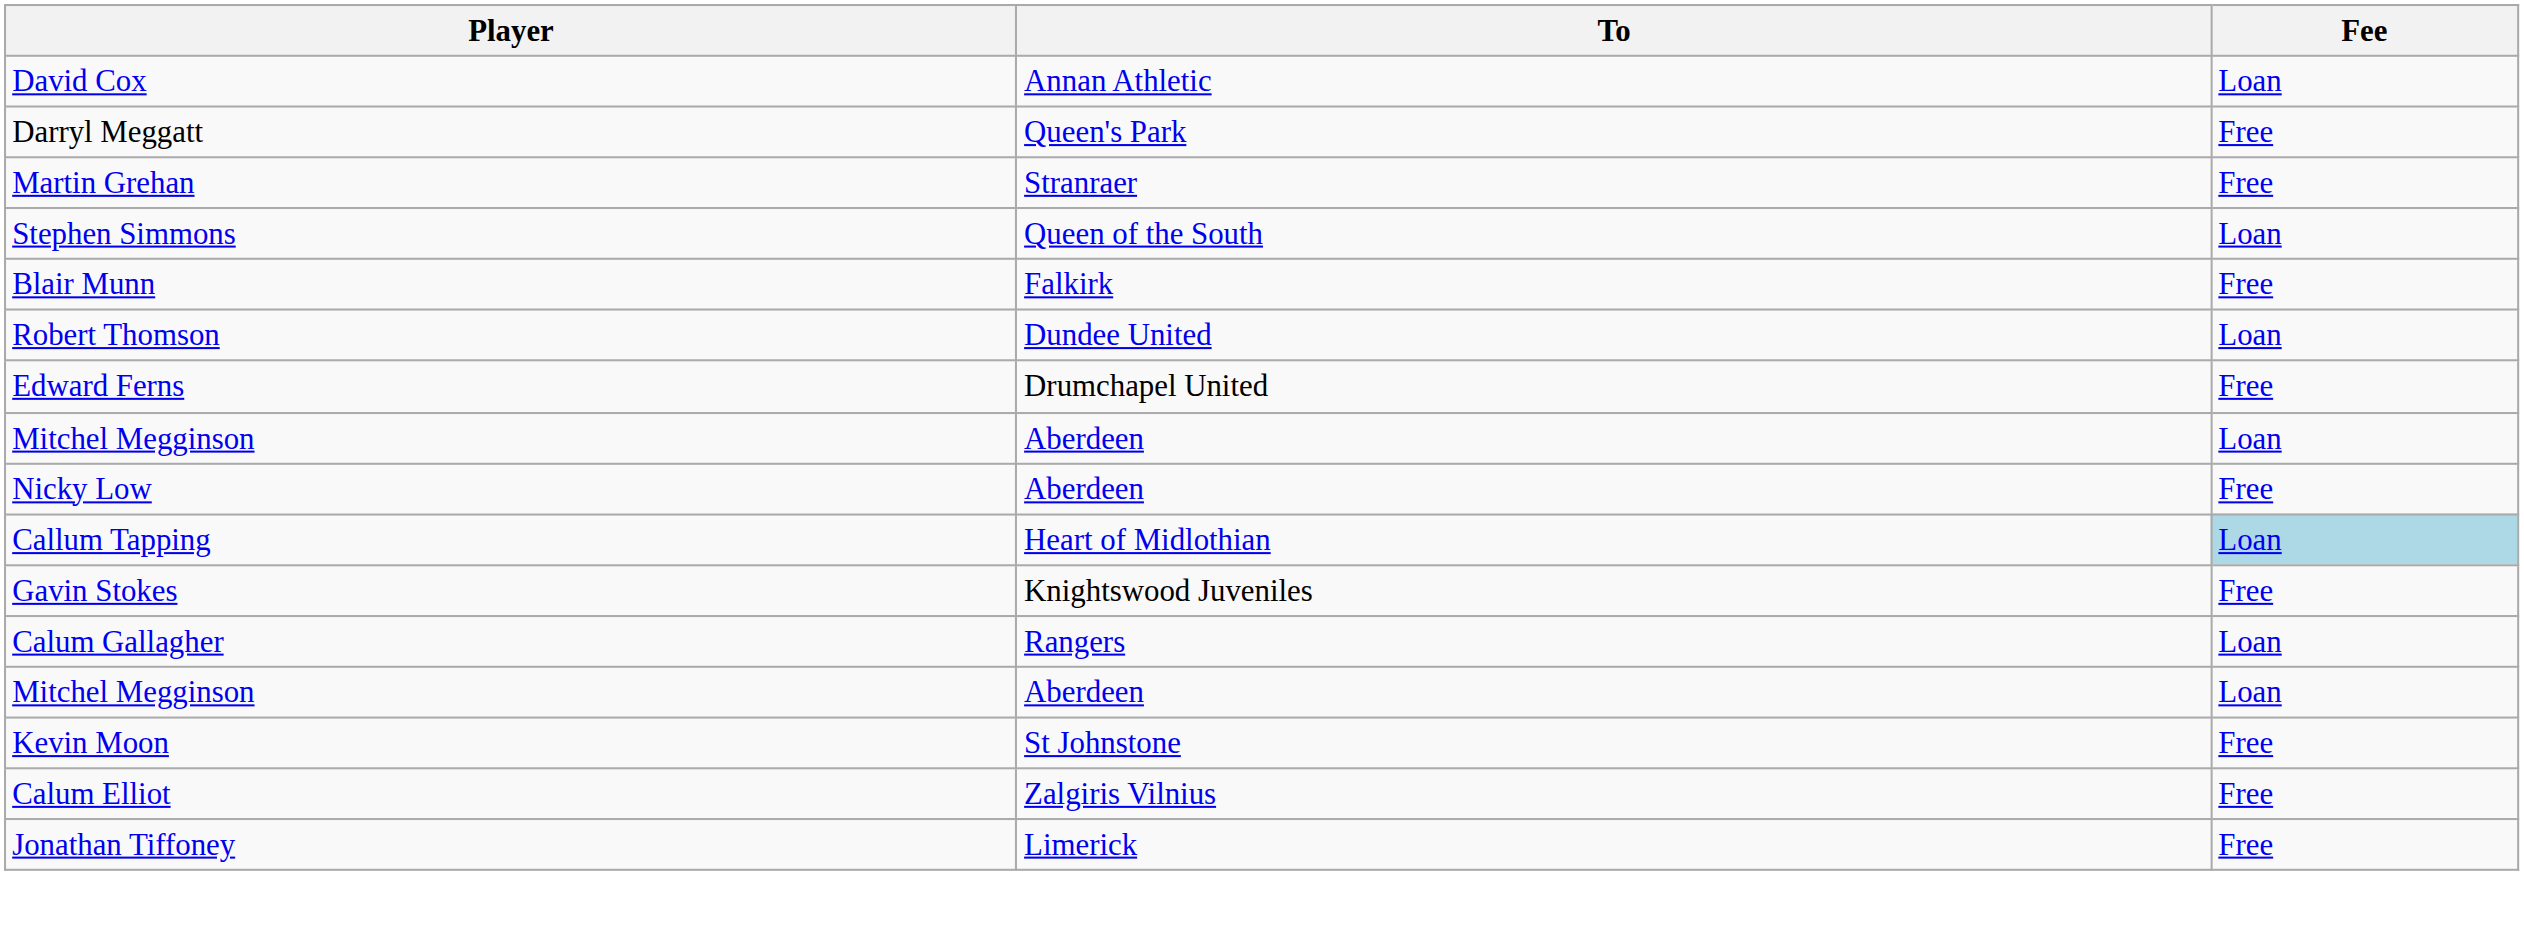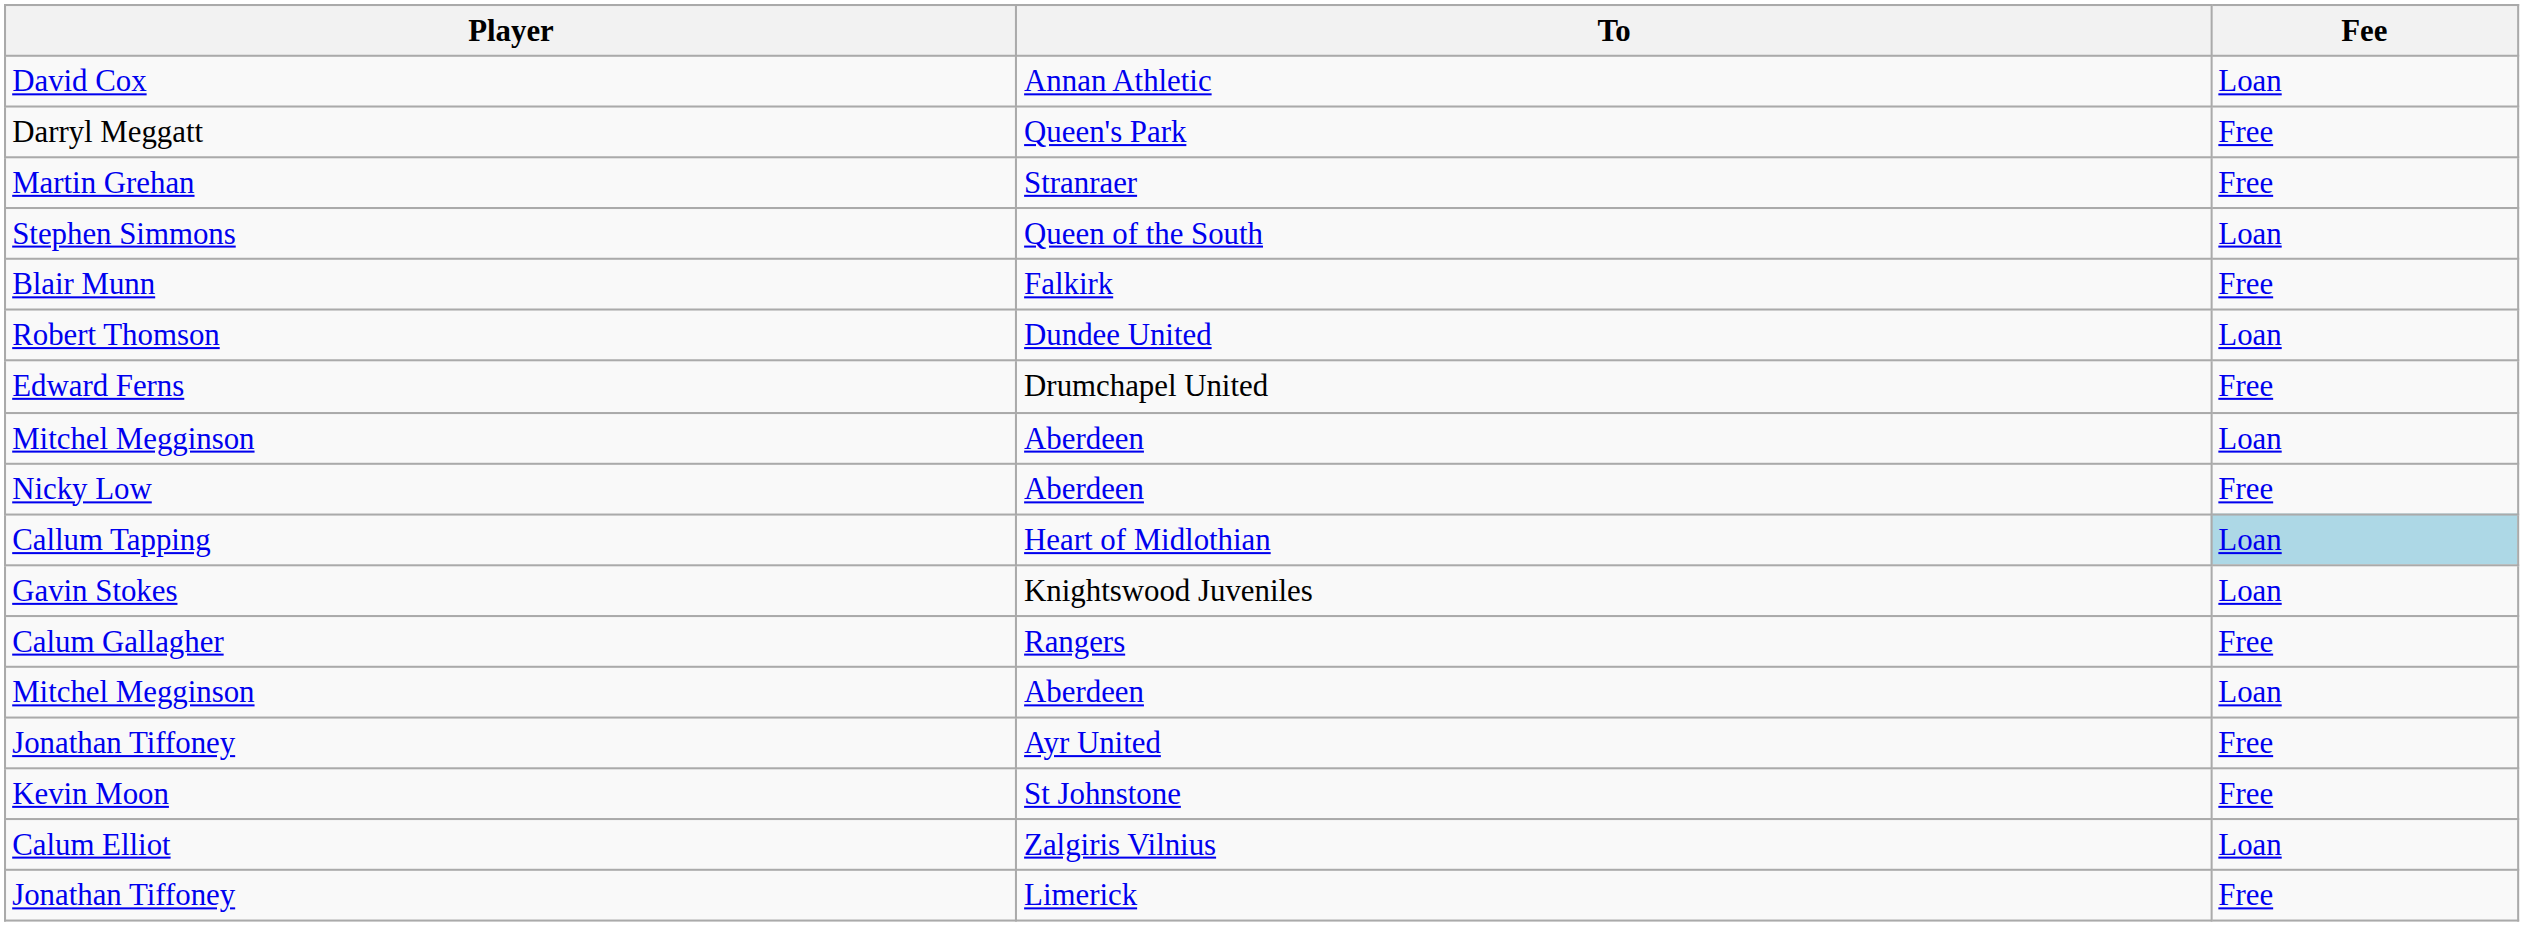 <table class="wikitable" style="text-align:center; font-size:95%;width:98%; text-align:left">
 <tr>
 <th>Player</th>
 <th>To</th>
 <th>Fee</th>
 </tr>
 <tr>
 <td> <a href='#'>David Cox</a></td>
 <td> <a href='#'>Annan Athletic</a></td>
 <td><a href='#'>Loan</a></td>
 </tr>
 <tr>
 <td> Darryl Meggatt</td>
 <td> <a href='#'>Queen's Park</a></td>
 <td><a href='#'>Free</a></td>
 </tr>
 <tr>
 <td> <a href='#'>Martin Grehan</a></td>
 <td> <a href='#'>Stranraer</a></td>
 <td><a href='#'>Free</a></td>
 </tr>
 <tr>
 <td> <a href='#'>Stephen Simmons</a></td>
 <td> <a href='#'>Queen of the South</a></td>
 <td><a href='#'>Loan</a></td>
 </tr>
 <tr>
 <td> <a href='#'>Blair Munn</a></td>
 <td> <a href='#'>Falkirk</a></td>
 <td><a href='#'>Free</a></td>
 </tr>
 <tr>
 <td> <a href='#'>Robert Thomson</a></td>
 <td> <a href='#'>Dundee United</a></td>
 <td><a href='#'>Loan</a></td>
 </tr>
 <tr>
 <td> <a href='#'>Edward Ferns</a></td>
 <td> Drumchapel United</td>
 <td><a href='#'>Free</a></td>
 </tr>
 <tr>
 <td> <a href='#'>Mitchel Megginson</a></td>
 <td> <a href='#'>Aberdeen</a></td>
 <td><a href='#'>Loan</a></td>
 </tr>
 <tr>
 <td> <a href='#'>Nicky Low</a></td>
 <td> <a href='#'>Aberdeen</a></td>
 <td><a href='#'>Free</a></td>
 </tr>
 <tr>
 <td> <a href='#'>Callum Tapping</a></td>
 <td> <a href='#'>Heart of Midlothian</a></td>
 <td style="background: lightblue;"><a href='#'>Loan</a></td>
 </tr>
 <tr>
 <td> <a href='#'>Gavin Stokes</a></td>
 <td> Knightswood Juveniles</td>
-<td><a href='#'>Free</a></td>
+<td><a href='#'>Loan</a></td>
 </tr>
 <tr>
 <td> <a href='#'>Calum Gallagher</a></td>
 <td> <a href='#'>Rangers</a></td>
-<td><a href='#'>Loan</a></td>
+<td><a href='#'>Free</a></td>
 </tr>
 <tr>
 <td> <a href='#'>Mitchel Megginson</a></td>
 <td> <a href='#'>Aberdeen</a></td>
 <td><a href='#'>Loan</a></td>
+</tr>
+<tr>
+<td> <a href='#'>Jonathan Tiffoney</a></td>
+<td> <a href='#'>Ayr United</a></td>
+<td><a href='#'>Free</a></td>
 </tr>
 <tr>
 <td> <a href='#'>Kevin Moon</a></td>
 <td> <a href='#'>St Johnstone</a></td>
 <td><a href='#'>Free</a></td>
 </tr>
 <tr>
 <td> <a href='#'>Calum Elliot</a></td>
 <td> <a href='#'>Zalgiris Vilnius</a></td>
-<td><a href='#'>Free</a></td>
+<td><a href='#'>Loan</a></td>
 </tr>
 <tr>
 <td> <a href='#'>Jonathan Tiffoney</a></td>
 <td> <a href='#'>Limerick</a></td>
 <td><a href='#'>Free</a></td>
 </tr>
 </table>
